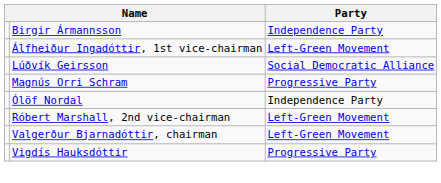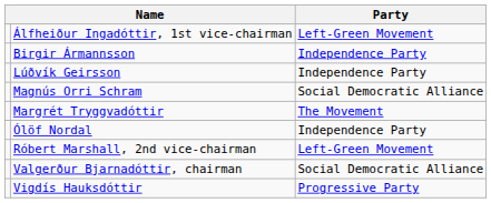 <table class="sortable wikitable">
 <tr>
 <th colspan="2">Name</th>
 <th>Party</th>
+</tr>
+<tr>
+<td></td>
+<td><a href='#'>Álfheiður Ingadóttir</a>, 1st vice-chairman</td>
+<td><a href='#'>Left-Green Movement</a></td>
 </tr>
 <tr>
 <td></td>
 <td><a href='#'>Birgir Ármannsson</a></td>
 <td><a href='#'>Independence Party</a></td>
 </tr>
 <tr>
 <td></td>
-<td><a href='#'>Álfheiður Ingadóttir</a>, 1st vice-chairman</td>
-<td><a href='#'>Left-Green Movement</a></td>
-</tr>
-<tr>
-<td></td>
 <td><a href='#'>Lúðvík Geirsson</a></td>
-<td><a href='#'>Social Democratic Alliance</a></td>
+<td>Independence Party</td>
 </tr>
 <tr>
 <td></td>
 <td><a href='#'>Magnús Orri Schram</a></td>
-<td><a href='#'>Progressive Party</a></td>
+<td>Social Democratic Alliance</td>
+</tr>
+<tr>
+<td></td>
+<td><a href='#'>Margrét Tryggvadóttir</a></td>
+<td><a href='#'>The Movement</a></td>
 </tr>
 <tr>
 <td></td>
 <td><a href='#'>Ólöf Nordal</a></td>
 <td>Independence Party</td>
 </tr>
 <tr>
 <td></td>
 <td><a href='#'>Róbert Marshall</a>, 2nd vice-chairman</td>
 <td><a href='#'>Left-Green Movement</a></td>
 </tr>
 <tr>
 <td></td>
 <td><a href='#'>Valgerður Bjarnadóttir</a>, chairman</td>
-<td><a href='#'>Left-Green Movement</a></td>
+<td>Social Democratic Alliance</td>
 </tr>
 <tr>
 <td></td>
 <td><a href='#'>Vigdís Hauksdóttir</a></td>
 <td><a href='#'>Progressive Party</a></td>
 </tr>
 </table>
